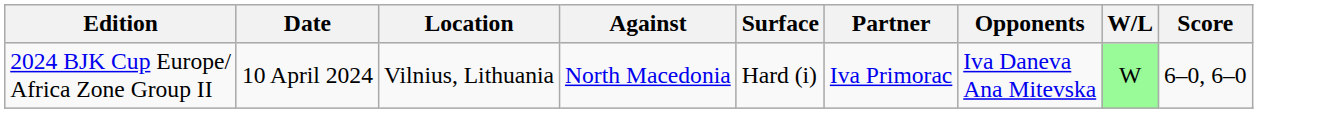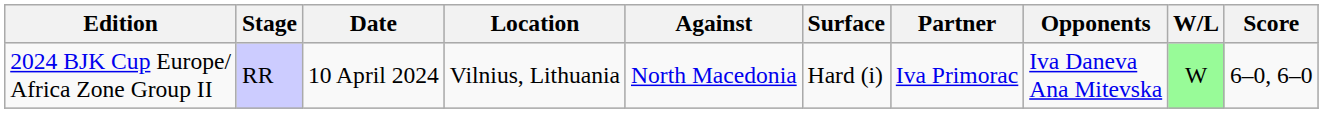 <table class=wikitable style=font-size:97%>
 <tr>
 <th>Edition</th>
+<th>Stage</th>
 <th>Date</th>
 <th>Location</th>
 <th>Against</th>
 <th>Surface</th>
 <th>Partner</th>
 <th>Opponents</th>
 <th>W/L</th>
 <th>Score</th>
 </tr>
 <tr>
 <td rowspan="1"><a href='#'>2024 BJK Cup</a> Europe/<br> Africa Zone Group II</td>
+<td style="background:#ccf;" rowspan="1">RR</td>
 <td>10 April 2024</td>
 <td rowspan="1">Vilnius, Lithuania</td>
 <td> <a href='#'>North Macedonia</a></td>
 <td rowspan="1">Hard (i)</td>
 <td><a href='#'>Iva Primorac</a></td>
 <td><a href='#'>Iva Daneva</a><br><a href='#'>Ana Mitevska</a></td>
 <td style="text-align:center; background:#98fb98;">W</td>
 <td>6–0, 6–0</td>
 </tr>
 </table>
